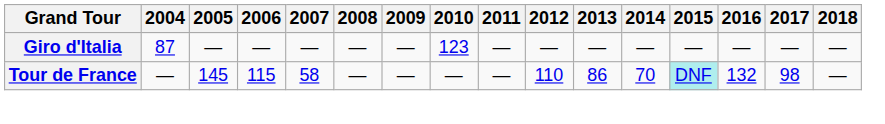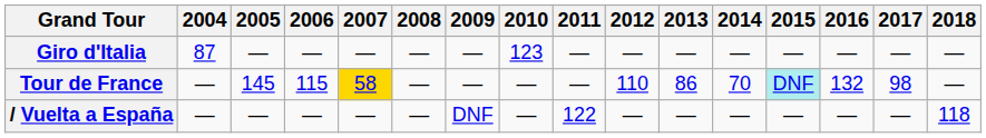 <table class="wikitable plainrowheaders">
 <tr>
 <th scope="col">Grand Tour</th>
 <th scope="col">2004</th>
 <th scope="col">2005</th>
 <th scope="col">2006</th>
 <th scope="col">2007</th>
 <th scope="col">2008</th>
 <th scope="col">2009</th>
 <th scope="col">2010</th>
 <th scope="col">2011</th>
 <th scope="col">2012</th>
 <th scope="col">2013</th>
 <th scope="col">2014</th>
 <th scope="col">2015</th>
 <th scope="col">2016</th>
 <th scope="col">2017</th>
 <th scope="col">2018</th>
 </tr>
 <tr style="text-align:center;">
 <th scope="row"> <a href='#'>Giro d'Italia</a></th>
 <td><a href='#'>87</a></td>
 <td>—</td>
 <td>—</td>
 <td>—</td>
 <td>—</td>
 <td>—</td>
 <td><a href='#'>123</a></td>
 <td>—</td>
 <td>—</td>
 <td>—</td>
 <td>—</td>
 <td>—</td>
 <td>—</td>
 <td>—</td>
 <td>—</td>
 </tr>
 <tr style="text-align:center;">
 <th scope="row"> <a href='#'>Tour de France</a></th>
 <td>—</td>
 <td><a href='#'>145</a></td>
 <td><a href='#'>115</a></td>
-<td><a href='#'>58</a></td>
+<td style="background: gold;"><a href='#'>58</a></td>
 <td>—</td>
 <td>—</td>
 <td>—</td>
 <td>—</td>
 <td><a href='#'>110</a></td>
 <td><a href='#'>86</a></td>
 <td><a href='#'>70</a></td>
 <td style="background: paleturquoise;"><a href='#'>DNF</a></td>
 <td><a href='#'>132</a></td>
 <td><a href='#'>98</a></td>
 <td>—</td>
 </tr>
+<tr style="text-align:center;">
+<th scope="row">/ <a href='#'>Vuelta a España</a></th>
+<td>—</td>
+<td>—</td>
+<td>—</td>
+<td>—</td>
+<td>—</td>
+<td><a href='#'>DNF</a></td>
+<td>—</td>
+<td><a href='#'>122</a></td>
+<td>—</td>
+<td>—</td>
+<td>—</td>
+<td>—</td>
+<td>—</td>
+<td>—</td>
+<td><a href='#'>118</a></td>
+</tr>
 </table>
